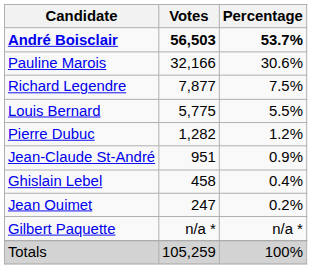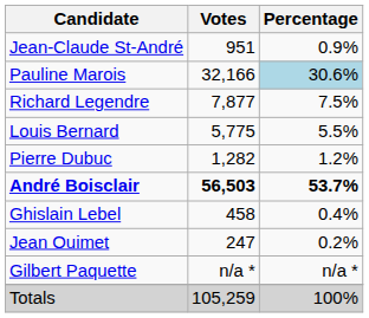 <table class="wikitable">
 <tr>
 <th>Candidate</th>
 <th>Votes</th>
 <th>Percentage</th>
 </tr>
 <tr>
-<td><strong><a href='#'>André Boisclair</a></strong></td>
-<td align="right"><strong>56,503</strong></td>
-<td align="right"><strong>53.7%</strong></td>
+<td><a href='#'>Jean-Claude St-André</a></td>
+<td align="right">951</td>
+<td align="right">0.9%</td>
 </tr>
 <tr>
 <td><a href='#'>Pauline Marois</a></td>
 <td align="right">32,166</td>
-<td align="right">30.6%</td>
+<td align="right" style="background: lightblue;">30.6%</td>
 </tr>
 <tr>
 <td><a href='#'>Richard Legendre</a></td>
 <td align="right">7,877</td>
 <td align="right">7.5%</td>
 </tr>
 <tr>
 <td><a href='#'>Louis Bernard</a></td>
 <td align="right">5,775</td>
 <td align="right">5.5%</td>
 </tr>
 <tr>
 <td><a href='#'>Pierre Dubuc</a></td>
 <td align="right">1,282</td>
 <td align="right">1.2%</td>
 </tr>
 <tr>
-<td><a href='#'>Jean-Claude St-André</a></td>
-<td align="right">951</td>
-<td align="right">0.9%</td>
+<td><strong><a href='#'>André Boisclair</a></strong></td>
+<td align="right"><strong>56,503</strong></td>
+<td align="right"><strong>53.7%</strong></td>
 </tr>
 <tr>
 <td><a href='#'>Ghislain Lebel</a></td>
 <td align="right">458</td>
 <td align="right">0.4%</td>
 </tr>
 <tr>
 <td><a href='#'>Jean Ouimet</a></td>
 <td align="right">247</td>
 <td align="right">0.2%</td>
 </tr>
 <tr>
 <td><a href='#'>Gilbert Paquette</a></td>
 <td align="right">n/a *</td>
 <td align="right">n/a *</td>
 </tr>
 <tr style="background:lightgrey;">
 </tr>
 <tr>
 </tr>
 <tr bgcolor=lightgrey>
 <td>Totals</td>
 <td align="right">105,259</td>
 <td align="right">100%</td>
 </tr>
 </table>
